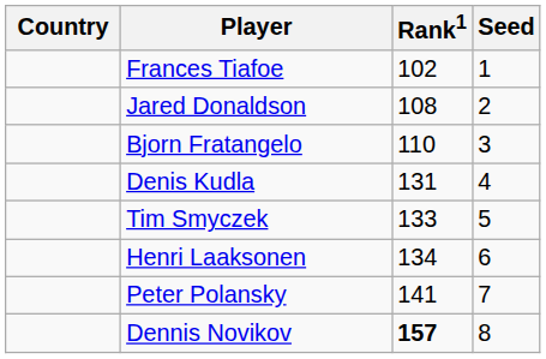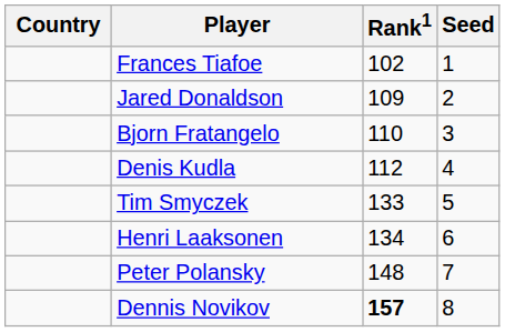 <table class="sortable wikitable">
 <tr>
 <th width="70">Country</th>
 <th width="175">Player</th>
 <th>Rank<sup>1</sup></th>
 <th>Seed</th>
 </tr>
 <tr>
 <td></td>
 <td><a href='#'>Frances Tiafoe</a></td>
 <td>102</td>
 <td>1</td>
 </tr>
 <tr>
 <td></td>
 <td><a href='#'>Jared Donaldson</a></td>
-<td>108</td>
+<td>109</td>
 <td>2</td>
 </tr>
 <tr>
 <td></td>
 <td><a href='#'>Bjorn Fratangelo</a></td>
 <td>110</td>
 <td>3</td>
 </tr>
 <tr>
 <td></td>
 <td><a href='#'>Denis Kudla</a></td>
-<td>131</td>
+<td>112</td>
 <td>4</td>
 </tr>
 <tr>
 <td></td>
 <td><a href='#'>Tim Smyczek</a></td>
 <td>133</td>
 <td>5</td>
 </tr>
 <tr>
 <td></td>
 <td><a href='#'>Henri Laaksonen</a></td>
 <td>134</td>
 <td>6</td>
 </tr>
 <tr>
 <td></td>
 <td><a href='#'>Peter Polansky</a></td>
-<td>141</td>
+<td>148</td>
 <td>7</td>
 </tr>
 <tr>
 <td></td>
 <td><a href='#'>Dennis Novikov</a></td>
 <td><strong>157</strong></td>
 <td>8</td>
 </tr>
 </table>
